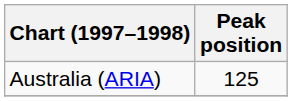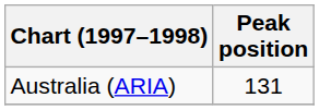 <table class="wikitable sortable">
 <tr>
 <th align="left">Chart (1997–1998)</th>
 <th align="center">Peak<br>position</th>
 </tr>
 <tr>
 <td scope="row">Australia (<a href='#'>ARIA</a>)</td>
-<td align="center">125</td>
+<td align="center">131</td>
 </tr>
 <tr>
 </tr>
 <tr>
 </tr>
 <tr>
 </tr>
 </table>
